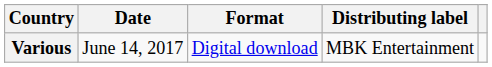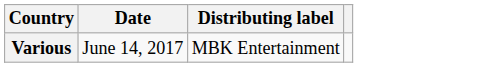 <table class="wikitable plainrowheaders" style="text-align:center">
 <tr>
 <th>Country</th>
 <th>Date</th>
-<th>Format</th>
 <th>Distributing label</th>
 <th></th>
 </tr>
 <tr>
 <th scope="row">Various</th>
 <td>June 14, 2017</td>
-<td><a href='#'>Digital download</a></td>
 <td>MBK Entertainment</td>
 <td></td>
 </tr>
 </table>
